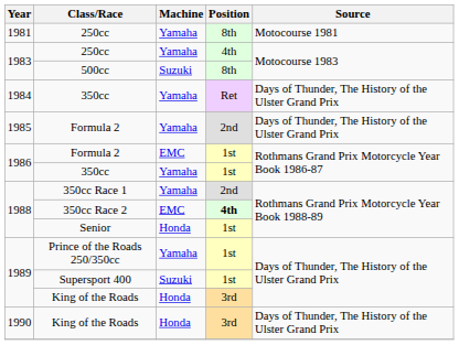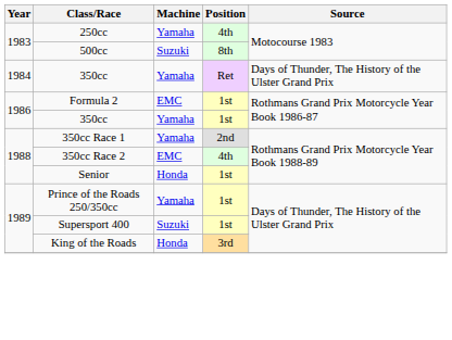 <table class="wikitable" border="1">
 <tr>
 <th>Year</th>
 <th>Class/Race</th>
 <th>Machine</th>
 <th>Position</th>
 <th>Source</th>
-</tr>
-<tr>
-<td>1981</td>
-<td style="text-align:center">250cc</td>
-<td><a href='#'>Yamaha</a></td>
-<td style="text-align:center; background:#dfffdf">8th</td>
-<td>Motocourse 1981</td>
 </tr>
 <tr>
 <td rowspan="2">1983</td>
 <td style="text-align:center">250cc</td>
 <td><a href='#'>Yamaha</a></td>
 <td style="text-align:center; background:#dfffdf">4th</td>
 <td rowspan="2">Motocourse 1983</td>
 </tr>
 <tr>
 <td style="text-align:center">500cc</td>
 <td><a href='#'>Suzuki</a></td>
 <td style="text-align:center; background:#dfffdf">8th</td>
 </tr>
 <tr>
 <td>1984</td>
 <td style="text-align:center">350cc</td>
 <td><a href='#'>Yamaha</a></td>
 <td style="text-align:center; background:#efcfff">Ret</td>
-<td>Days of Thunder, The History of the Ulster Grand Prix</td>
-</tr>
-<tr>
-<td>1985</td>
-<td style="text-align:center">Formula 2</td>
-<td><a href='#'>Yamaha</a></td>
-<td style="text-align:center; background:#dfdfdf">2nd</td>
 <td>Days of Thunder, The History of the Ulster Grand Prix</td>
 </tr>
 <tr>
 <td rowspan="2">1986</td>
 <td style="text-align:center">Formula 2</td>
 <td><a href='#'>EMC</a></td>
 <td style="text-align:center; background:#ffffbf">1st</td>
 <td rowspan="2">Rothmans Grand Prix Motorcycle Year Book 1986-87</td>
 </tr>
 <tr>
 <td style="text-align:center">350cc</td>
 <td><a href='#'>Yamaha</a></td>
 <td style="text-align:center; background:#ffffbf">1st</td>
 </tr>
 <tr>
 <td rowspan="3">1988</td>
 <td style="text-align:center">350cc Race 1</td>
 <td><a href='#'>Yamaha</a></td>
 <td style="text-align:center; background:#dfdfdf">2nd</td>
 <td rowspan="3">Rothmans Grand Prix Motorcycle Year Book 1988-89</td>
 </tr>
 <tr>
 <td style="text-align:center">350cc Race 2</td>
 <td><a href='#'>EMC</a></td>
-<td style="text-align:center; background:#dfffdf"><strong>4th</strong></td>
+<td style="text-align:center; background:#dfffdf">4th</td>
 </tr>
 <tr>
 <td style="text-align:center">Senior</td>
 <td><a href='#'>Honda</a></td>
 <td style="text-align:center; background:#ffffbf">1st</td>
 </tr>
 <tr>
 <td rowspan="3">1989</td>
 <td style="text-align:center">Prince of the Roads 250/350cc</td>
 <td><a href='#'>Yamaha</a></td>
 <td style="text-align:center; background:#ffffbf">1st</td>
 <td rowspan="3">Days of Thunder, The History of the Ulster Grand Prix</td>
 </tr>
 <tr>
 <td style="text-align:center">Supersport 400</td>
 <td><a href='#'>Suzuki</a></td>
 <td style="text-align:center; background:#ffffbf">1st</td>
 </tr>
 <tr>
 <td style="text-align:center">King of the Roads</td>
 <td><a href='#'>Honda</a></td>
 <td style="text-align:center; background:#ffdf9f">3rd</td>
 </tr>
 <tr>
-<td>1990</td>
-<td style="text-align:center">King of the Roads</td>
-<td><a href='#'>Honda</a></td>
-<td style="text-align:center; background:#ffdf9f">3rd</td>
-<td>Days of Thunder, The History of the Ulster Grand Prix</td>
-</tr>
-<tr>
 </tr>
 </table>
